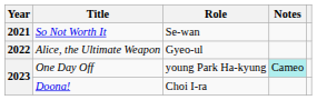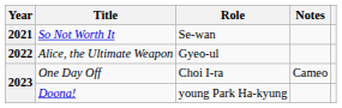 <table class="wikitable plainrowheaders sortable">
 <tr>
 <th scope="col">Year</th>
 <th scope="col">Title</th>
 <th scope="col">Role</th>
 <th scope="col" class="unsortable">Notes</th>
 <th scope="col" class="unsortable"></th>
 </tr>
 <tr>
 <th scope="row">2021</th>
 <td><em><a href='#'>So Not Worth It</a></em></td>
 <td>Se-wan</td>
 <td></td>
 <td style="text-align:center"></td>
 </tr>
 <tr>
 <th scope="row">2022</th>
 <td><em>Alice, the Ultimate Weapon</em></td>
 <td>Gyeo-ul</td>
 <td></td>
 <td style="text-align:center"></td>
 </tr>
 <tr>
 <th scope="row" rowspan="2">2023</th>
 <td><em>One Day Off</em></td>
-<td>young Park Ha-kyung</td>
-<td style="background: paleturquoise;">Cameo</td>
+<td>Choi I-ra</td>
+<td>Cameo</td>
 <td style="text-align:center"></td>
 </tr>
 <tr>
 <td><em><a href='#'>Doona!</a></em></td>
-<td>Choi I-ra</td>
+<td>young Park Ha-kyung</td>
 <td></td>
 <td style="text-align:center"></td>
 </tr>
 </table>
